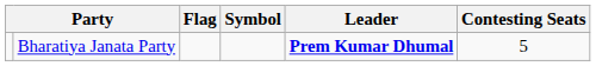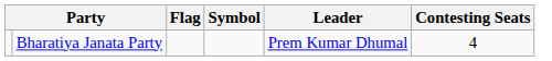 <table class="wikitable" style="text-align:center">
 <tr>
 <th colspan="2">Party</th>
 <th>Flag</th>
 <th>Symbol</th>
 <th>Leader</th>
 <th>Contesting Seats</th>
 </tr>
 <tr>
 <td></td>
 <td><a href='#'>Bharatiya Janata Party</a></td>
 <td></td>
 <td></td>
-<td><strong><a href='#'>Prem Kumar Dhumal</a></strong></td>
-<td>5</td>
+<td><a href='#'>Prem Kumar Dhumal</a></td>
+<td>4</td>
 </tr>
 </table>
